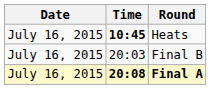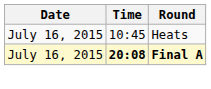 <table class="wikitable">
 <tr>
 <th>Date</th>
 <th>Time</th>
 <th>Round</th>
 </tr>
 <tr>
 <td>July 16, 2015</td>
-<td><strong>10:45</strong></td>
+<td>10:45</td>
 <td>Heats</td>
-</tr>
-<tr>
-<td>July 16, 2015</td>
-<td>20:03</td>
-<td>Final B</td>
 </tr>
 <tr style=background:lemonchiffon>
 <td>July 16, 2015</td>
 <td><strong>20:08</strong></td>
 <td><strong>Final A</strong></td>
 </tr>
 </table>
